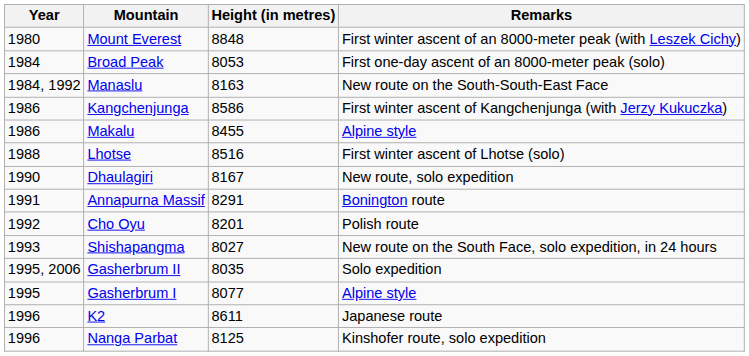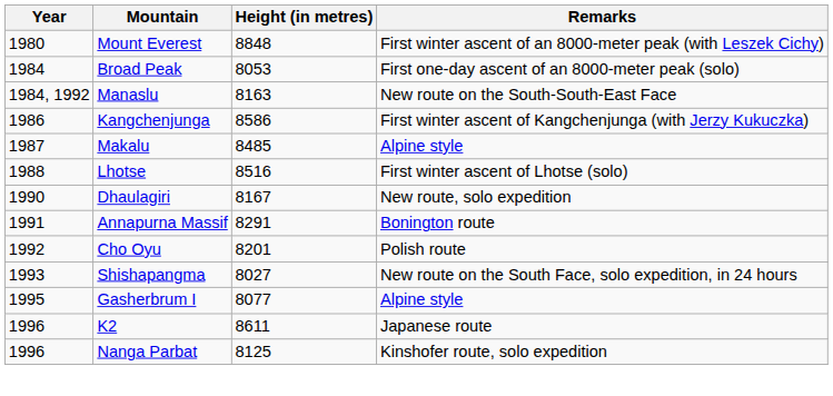 <table class="wikitable">
 <tr>
 <th>Year</th>
 <th>Mountain</th>
 <th>Height (in metres)</th>
 <th>Remarks</th>
 </tr>
 <tr>
 <td>1980</td>
 <td><a href='#'>Mount Everest</a></td>
 <td>8848</td>
 <td>First winter ascent of an 8000-meter peak (with <a href='#'>Leszek Cichy</a>)</td>
 </tr>
 <tr>
 <td>1984</td>
 <td><a href='#'>Broad Peak</a></td>
 <td>8053</td>
 <td>First one-day ascent of an 8000-meter peak (solo)</td>
 </tr>
 <tr>
 <td>1984, 1992</td>
 <td><a href='#'>Manaslu</a></td>
 <td>8163</td>
 <td>New route on the South-South-East Face</td>
 </tr>
 <tr>
 <td>1986</td>
 <td><a href='#'>Kangchenjunga</a></td>
 <td>8586</td>
 <td>First winter ascent of Kangchenjunga (with <a href='#'>Jerzy Kukuczka</a>)</td>
 </tr>
 <tr>
-<td>1986</td>
+<td>1987</td>
 <td><a href='#'>Makalu</a></td>
-<td>8455</td>
+<td>8485</td>
 <td><a href='#'>Alpine style</a></td>
 </tr>
 <tr>
 <td>1988</td>
 <td><a href='#'>Lhotse</a></td>
 <td>8516</td>
 <td>First winter ascent of Lhotse (solo)</td>
 </tr>
 <tr>
 <td>1990</td>
 <td><a href='#'>Dhaulagiri</a></td>
 <td>8167</td>
 <td>New route, solo expedition</td>
 </tr>
 <tr>
 <td>1991</td>
 <td><a href='#'>Annapurna Massif</a></td>
 <td>8291</td>
 <td><a href='#'>Bonington</a> route</td>
 </tr>
 <tr>
 <td>1992</td>
 <td><a href='#'>Cho Oyu</a></td>
 <td>8201</td>
 <td>Polish route</td>
 </tr>
 <tr>
 <td>1993</td>
 <td><a href='#'>Shishapangma</a></td>
 <td>8027</td>
 <td>New route on the South Face, solo expedition, in 24 hours</td>
 </tr>
 <tr>
-<td>1995, 2006</td>
-<td><a href='#'>Gasherbrum II</a></td>
-<td>8035</td>
-<td>Solo expedition</td>
-</tr>
-<tr>
 <td>1995</td>
 <td><a href='#'>Gasherbrum I</a></td>
 <td>8077</td>
 <td><a href='#'>Alpine style</a></td>
 </tr>
 <tr>
 <td>1996</td>
 <td><a href='#'>K2</a></td>
 <td>8611</td>
 <td>Japanese route</td>
 </tr>
 <tr>
 <td>1996</td>
 <td><a href='#'>Nanga Parbat</a></td>
 <td>8125</td>
 <td>Kinshofer route, solo expedition</td>
 </tr>
 </table>
